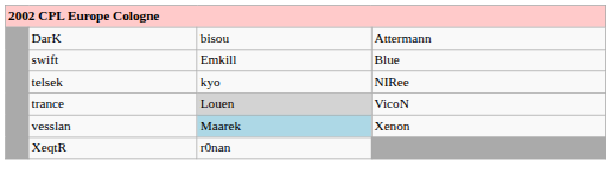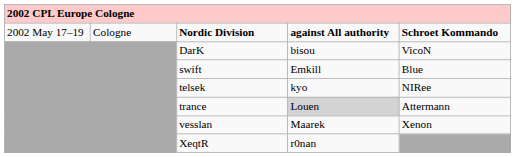 <table class="wikitable collapsible collapsed"  style="font-size:90%; margin:0; width:650px;">
 <tr>
 <th colspan="5" style="background:#ffcaca;text-align:left;">2002 CPL Europe Cologne</th>
 </tr>
 <tr>
+<td style="width:17%;">2002 May 17–19</td>
+<td style="width:17%;"> Cologne</td>
+<td style="width:22%;"> <strong>Nordic Division</strong></td>
+<td style="width:22%;"> <strong>against All authority</strong></td>
+<td style="width:22%;"> <strong>Schroet Kommando</strong></td>
+</tr>
+<tr>
 <td colspan="2" rowspan="6" style="background:#aaa;"></td>
 <td> DarK</td>
 <td> bisou</td>
-<td> Attermann</td>
+<td> VicoN</td>
 </tr>
 <tr>
 <td> swift</td>
 <td> Emkill</td>
 <td> Blue</td>
 </tr>
 <tr>
 <td> telsek</td>
 <td> kyo</td>
 <td> NIRee</td>
 </tr>
 <tr>
 <td> trance</td>
 <td style="background: lightgrey;"> Louen</td>
-<td> VicoN</td>
+<td> Attermann</td>
 </tr>
 <tr>
 <td> vesslan</td>
-<td style="background: lightblue;"> Maarek</td>
+<td> Maarek</td>
 <td> Xenon</td>
 </tr>
 <tr>
 <td> XeqtR</td>
 <td>  r0nan</td>
 <td style="background:#aaa;"></td>
 </tr>
 </table>
